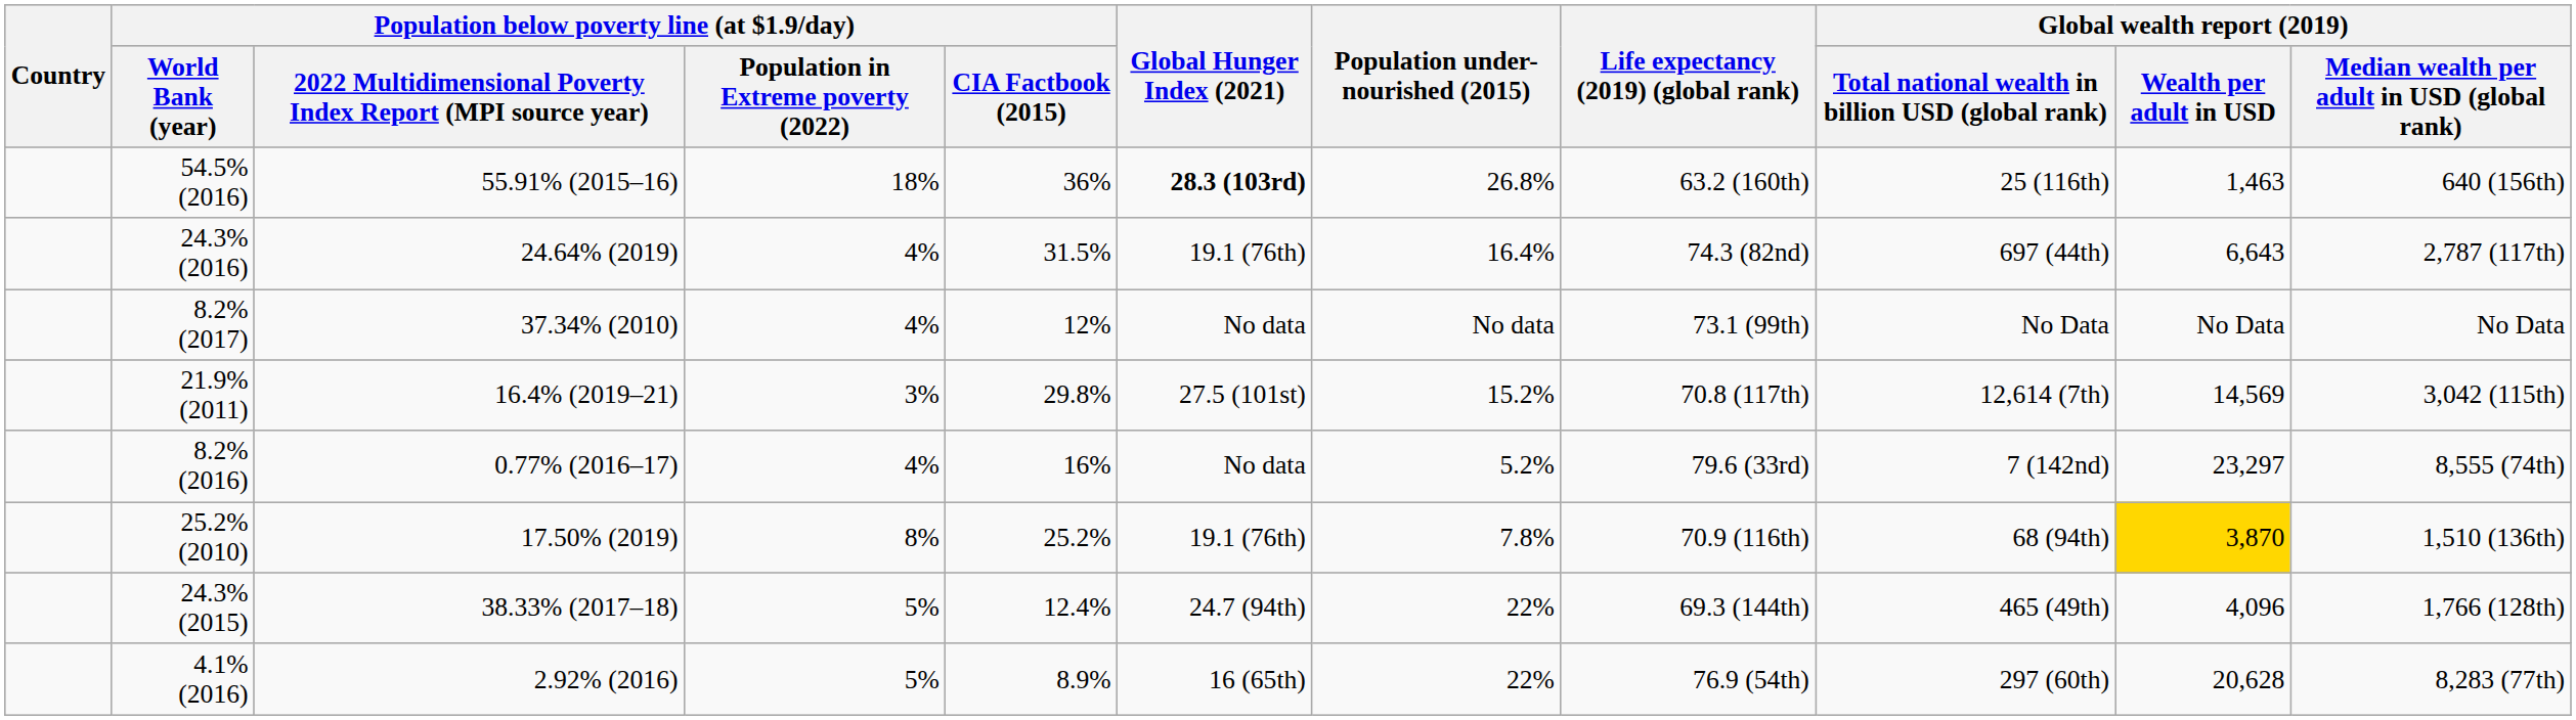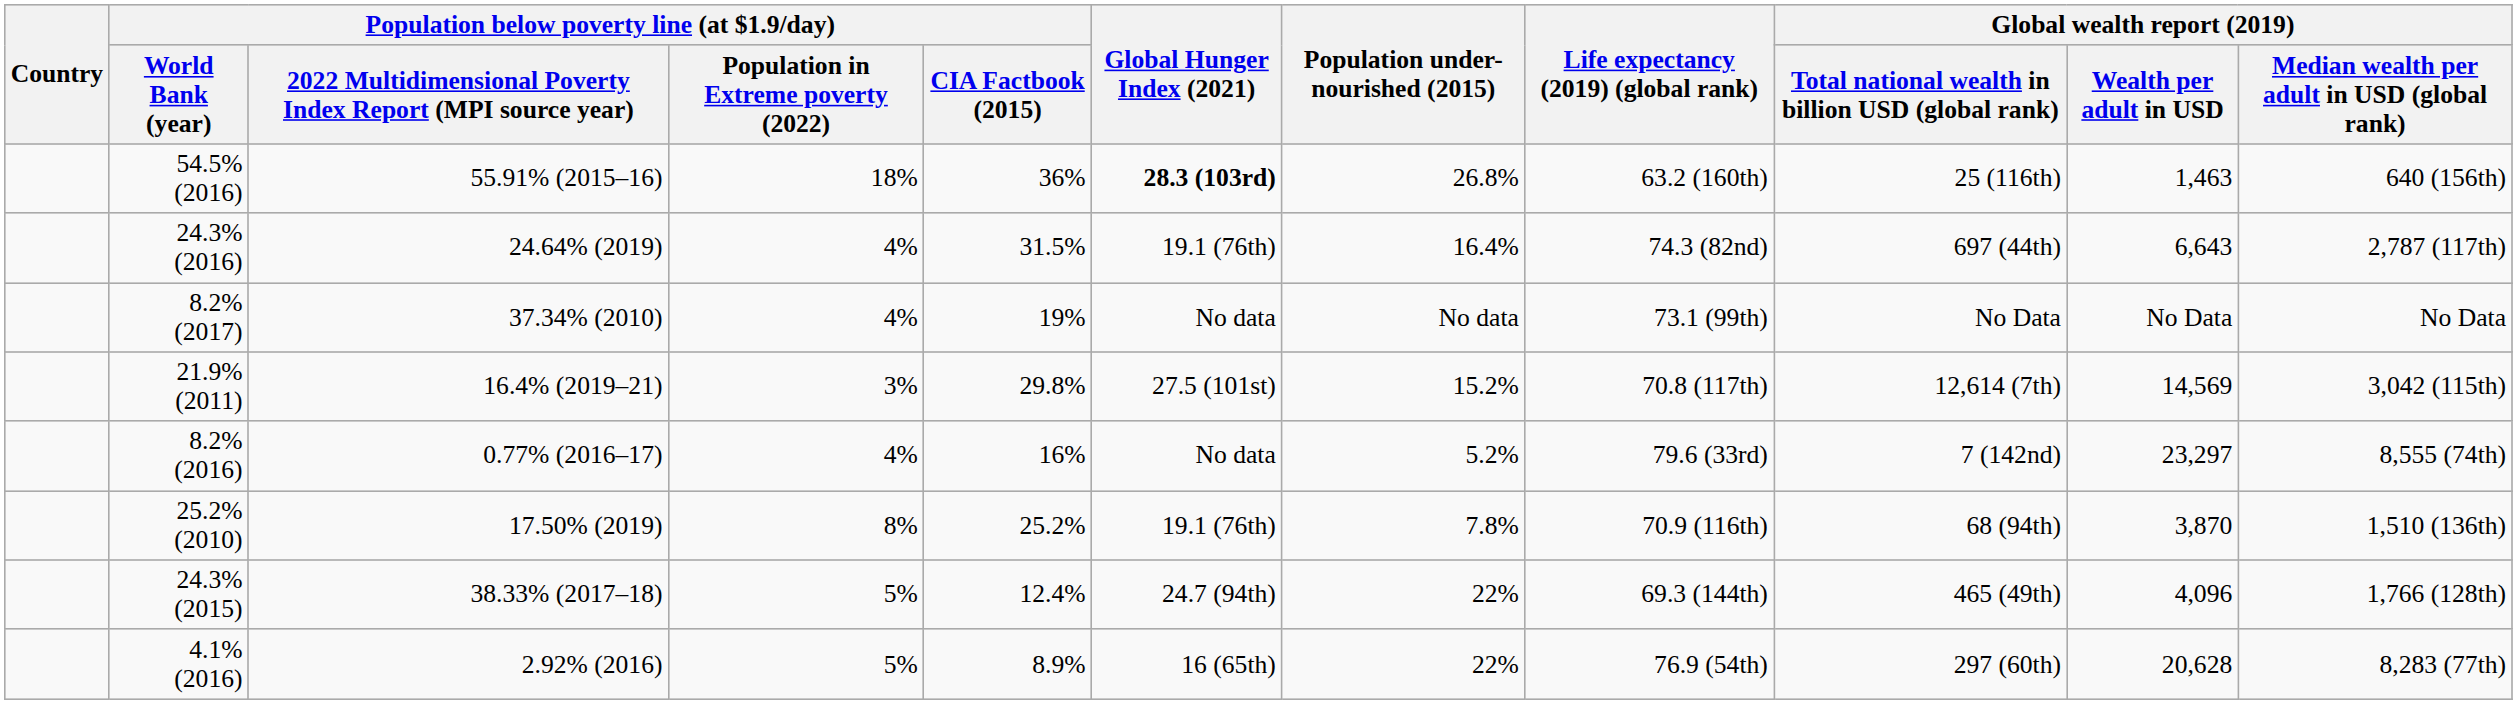 <table class="wikitable sortable">
 <tr>
 <th rowspan="2">Country<br></th>
 <th colspan="4"><a href='#'>Population below poverty line</a> (at $1.9/day)</th>
 <th rowspan="2"><a href='#'>Global Hunger Index</a> (2021)</th>
 <th rowspan="2">Population under-nourished (2015)</th>
 <th rowspan="2"><a href='#'>Life expectancy</a> (2019) (global rank)</th>
 <th colspan="3">Global wealth report (2019)</th>
 </tr>
 <tr style="background:#ececec;">
 <th><a href='#'>World Bank</a> (year)</th>
 <th><a href='#'>2022 Multidimensional Poverty Index Report</a> (MPI source year)</th>
 <th>Population in <a href='#'>Extreme poverty</a> (2022)</th>
 <th><a href='#'>CIA Factbook</a> (2015)</th>
 <th><a href='#'>Total national wealth</a> in billion USD (global rank)</th>
 <th><a href='#'>Wealth per adult</a> in USD</th>
 <th><a href='#'>Median wealth per adult</a> in USD (global rank)</th>
 </tr>
 <tr>
 <td><strong></strong></td>
 <td align="right">54.5% (2016)</td>
 <td align="right">55.91% (2015–16)</td>
 <td align="right">18%</td>
 <td align="right">36%</td>
 <td align="right"><strong>28.3 (103rd)</strong></td>
 <td align="right">26.8%</td>
 <td align="right">63.2 (160th)</td>
 <td align="right">25 (116th)</td>
 <td align="right">1,463</td>
 <td align="right">640 (156th)</td>
 </tr>
 <tr>
 <td><strong></strong></td>
 <td align="right">24.3% (2016)</td>
 <td align="right">24.64% (2019)</td>
 <td align="right">4%</td>
 <td align="right">31.5%</td>
 <td align="right">19.1 (76th)</td>
 <td align="right">16.4%</td>
 <td align="right">74.3 (82nd)</td>
 <td align="right">697 (44th)</td>
 <td align="right">6,643</td>
 <td align="right">2,787 (117th)</td>
 </tr>
 <tr>
 <td><strong></strong></td>
 <td align="right">8.2% (2017)</td>
 <td align="right">37.34% (2010)</td>
 <td align="right">4%</td>
-<td align="right">12%</td>
+<td align="right">19%</td>
 <td align="right">No data</td>
 <td align="right">No data</td>
 <td align="right">73.1 (99th)</td>
 <td align="right">No Data</td>
 <td align="right">No Data</td>
 <td align="right">No Data</td>
 </tr>
 <tr>
 <td><strong></strong></td>
 <td align="right">21.9% (2011)</td>
 <td align="right">16.4% (2019–21)</td>
 <td align="right">3%</td>
 <td align="right">29.8%</td>
 <td align="right">27.5 (101st)</td>
 <td align="right">15.2%</td>
 <td align="right">70.8 (117th)</td>
 <td align="right">12,614 (7th)</td>
 <td align="right">14,569</td>
 <td align="right">3,042 (115th)</td>
 </tr>
 <tr>
 <td><strong></strong></td>
 <td align="right">8.2% (2016)</td>
 <td align="right">0.77% (2016–17)</td>
 <td align="right">4%</td>
 <td align="right">16%</td>
 <td align="right">No data</td>
 <td align="right">5.2%</td>
 <td align="right">79.6 (33rd)</td>
 <td align="right">7 (142nd)</td>
 <td align="right">23,297</td>
 <td align="right">8,555 (74th)</td>
 </tr>
 <tr>
 <td><strong></strong></td>
 <td align="right">25.2% (2010)</td>
 <td align="right">17.50% (2019)</td>
 <td align="right">8%</td>
 <td align="right">25.2%</td>
 <td align="right">19.1 (76th)</td>
 <td align="right">7.8%</td>
 <td align="right">70.9 (116th)</td>
 <td align="right">68 (94th)</td>
-<td align="right" style="background: gold;">3,870</td>
+<td align="right">3,870</td>
 <td align="right">1,510 (136th)</td>
 </tr>
 <tr>
 <td><strong></strong></td>
 <td align="right">24.3% (2015)</td>
 <td align="right">38.33% (2017–18)</td>
 <td align="right">5%</td>
 <td align="right">12.4%</td>
 <td align="right">24.7 (94th)</td>
 <td align="right">22%</td>
 <td align="right">69.3 (144th)</td>
 <td align="right">465 (49th)</td>
 <td align="right">4,096</td>
 <td align="right">1,766 (128th)</td>
 </tr>
 <tr>
 <td><strong></strong></td>
 <td align="right">4.1% (2016)</td>
 <td align="right">2.92% (2016)</td>
 <td align="right">5%</td>
 <td align="right">8.9%</td>
 <td align="right">16 (65th)</td>
 <td align="right">22%</td>
 <td align="right">76.9 (54th)</td>
 <td align="right">297 (60th)</td>
 <td align="right">20,628</td>
 <td align="right">8,283 (77th)</td>
 </tr>
 </table>
